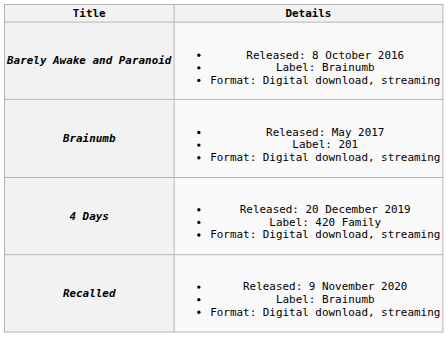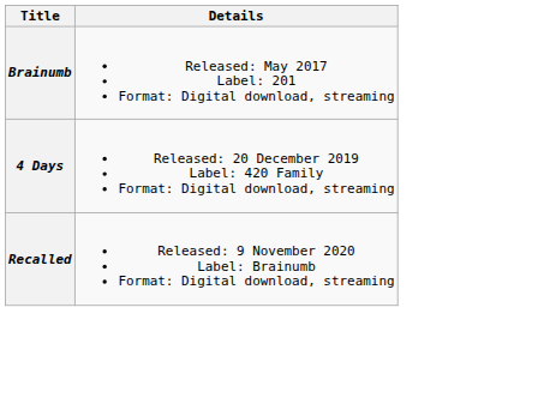 <table class="wikitable plainrowheaders" style="text-align:center;">
 <tr>
 <th scope="col">Title</th>
 <th scope="col">Details</th>
-</tr>
-<tr>
-<th scope="row"><em>Barely Awake and Paranoid</em></th>
-<td><br><ul><li>Released: 8 October 2016</li><li>Label: Brainumb</li><li>Format: Digital download, streaming</li></ul></td>
 </tr>
 <tr>
 <th scope="row"><em>Brainumb</em></th>
 <td><br><ul><li>Released: May 2017</li><li>Label: 201</li><li>Format: Digital download, streaming</li></ul></td>
 </tr>
 <tr>
 <th scope="row"><em>4 Days</em><br></th>
 <td><br><ul><li>Released: 20 December 2019</li><li>Label: 420 Family</li><li>Format: Digital download, streaming</li></ul></td>
 </tr>
 <tr>
 <th scope="row"><em>Recalled</em></th>
 <td><br><ul><li>Released: 9 November 2020</li><li>Label: Brainumb</li><li>Format: Digital download, streaming</li></ul></td>
 </tr>
 </table>
